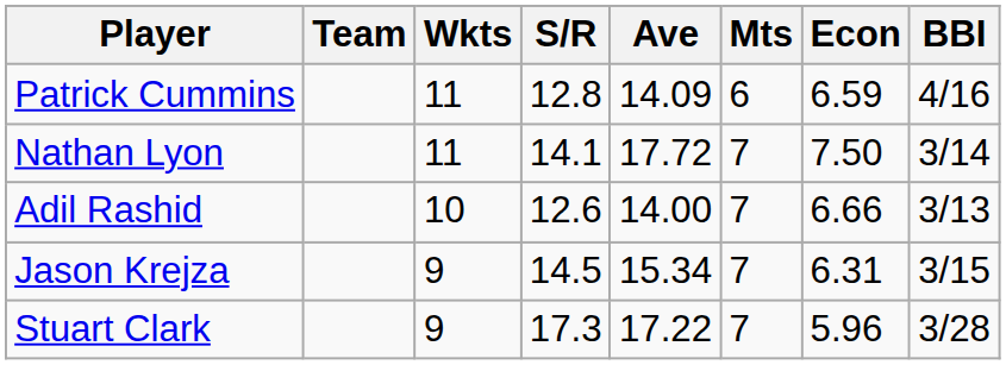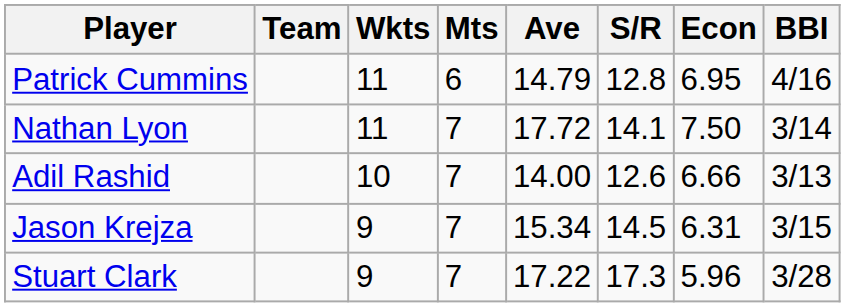 <table class="wikitable">
 <tr>
 <th>Player</th>
 <th>Team</th>
 <th>Wkts</th>
+<th>Mts</th>
+<th>Ave</th>
 <th>S/R</th>
-<th>Ave</th>
-<th>Mts</th>
 <th>Econ</th>
 <th>BBI</th>
 </tr>
 <tr>
 <td><a href='#'>Patrick Cummins</a></td>
 <td></td>
 <td>11</td>
+<td>6</td>
+<td>14.79</td>
 <td>12.8</td>
-<td>14.09</td>
-<td>6</td>
-<td>6.59</td>
+<td>6.95</td>
 <td>4/16</td>
 </tr>
 <tr>
 <td><a href='#'>Nathan Lyon</a></td>
 <td></td>
 <td>11</td>
+<td>7</td>
+<td>17.72</td>
 <td>14.1</td>
-<td>17.72</td>
-<td>7</td>
 <td>7.50</td>
 <td>3/14</td>
 </tr>
 <tr>
 <td><a href='#'>Adil Rashid</a></td>
 <td></td>
 <td>10</td>
+<td>7</td>
+<td>14.00</td>
 <td>12.6</td>
-<td>14.00</td>
-<td>7</td>
 <td>6.66</td>
 <td>3/13</td>
 </tr>
 <tr>
 <td><a href='#'>Jason Krejza</a></td>
 <td></td>
 <td>9</td>
+<td>7</td>
+<td>15.34</td>
 <td>14.5</td>
-<td>15.34</td>
-<td>7</td>
 <td>6.31</td>
 <td>3/15</td>
 </tr>
 <tr>
 <td><a href='#'>Stuart Clark</a></td>
 <td></td>
 <td>9</td>
+<td>7</td>
+<td>17.22</td>
 <td>17.3</td>
-<td>17.22</td>
-<td>7</td>
 <td>5.96</td>
 <td>3/28</td>
 </tr>
 </table>
